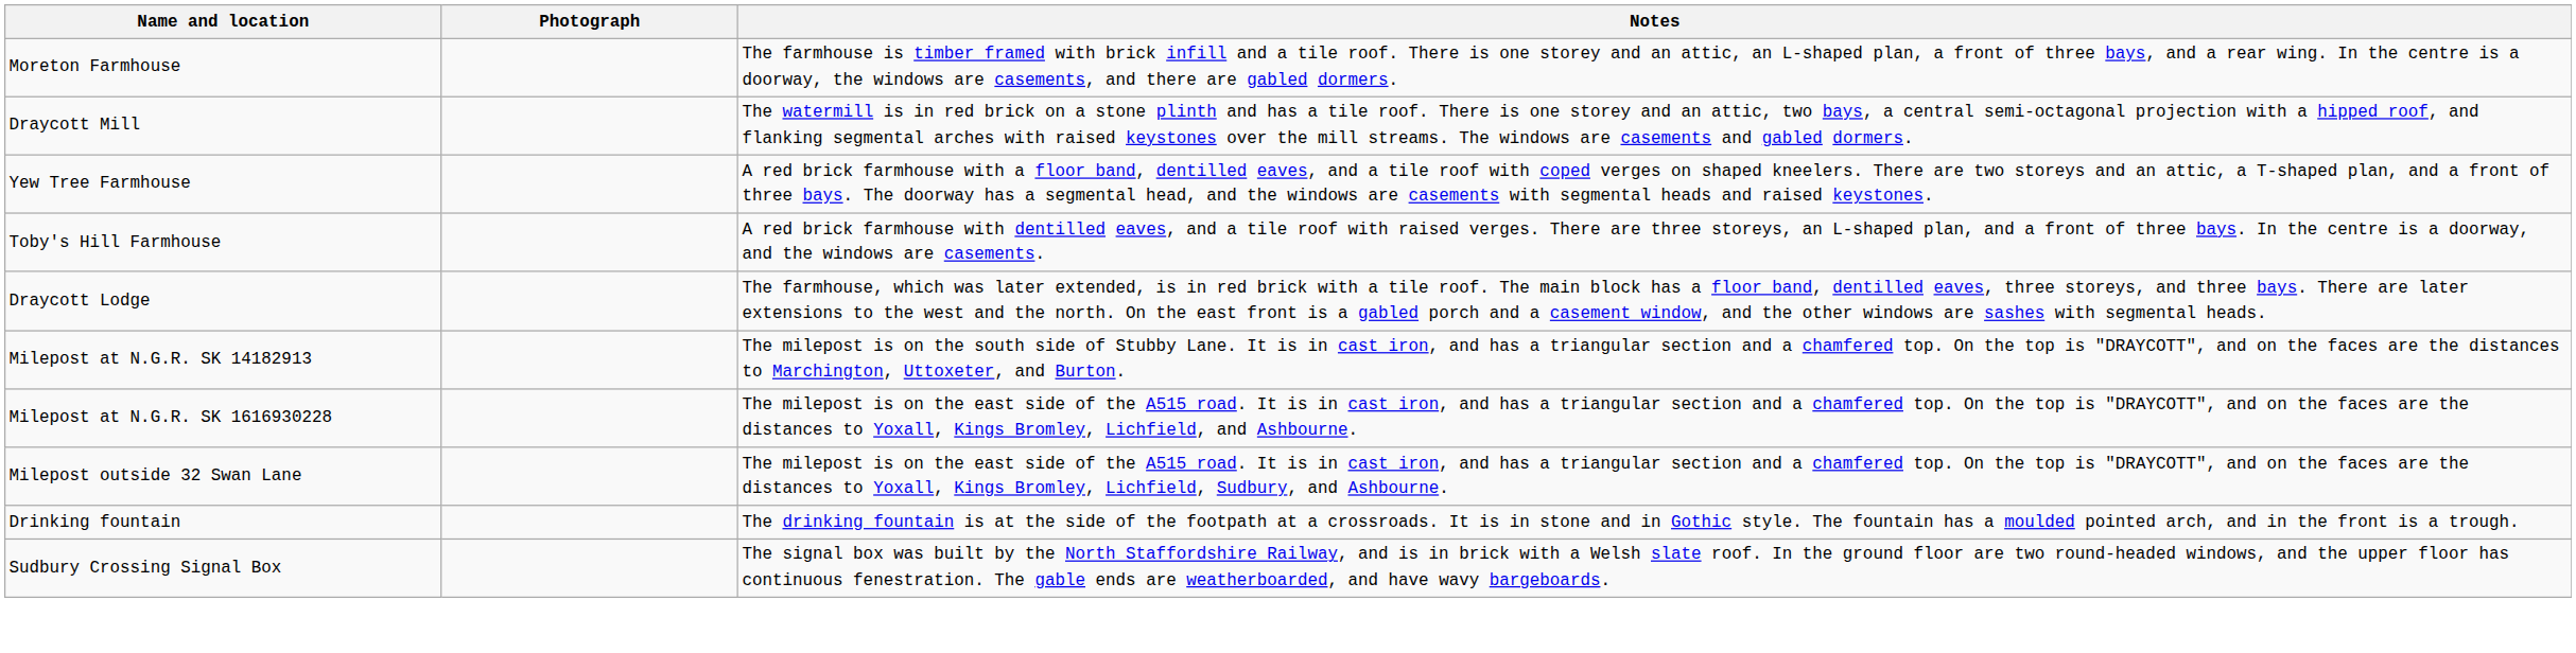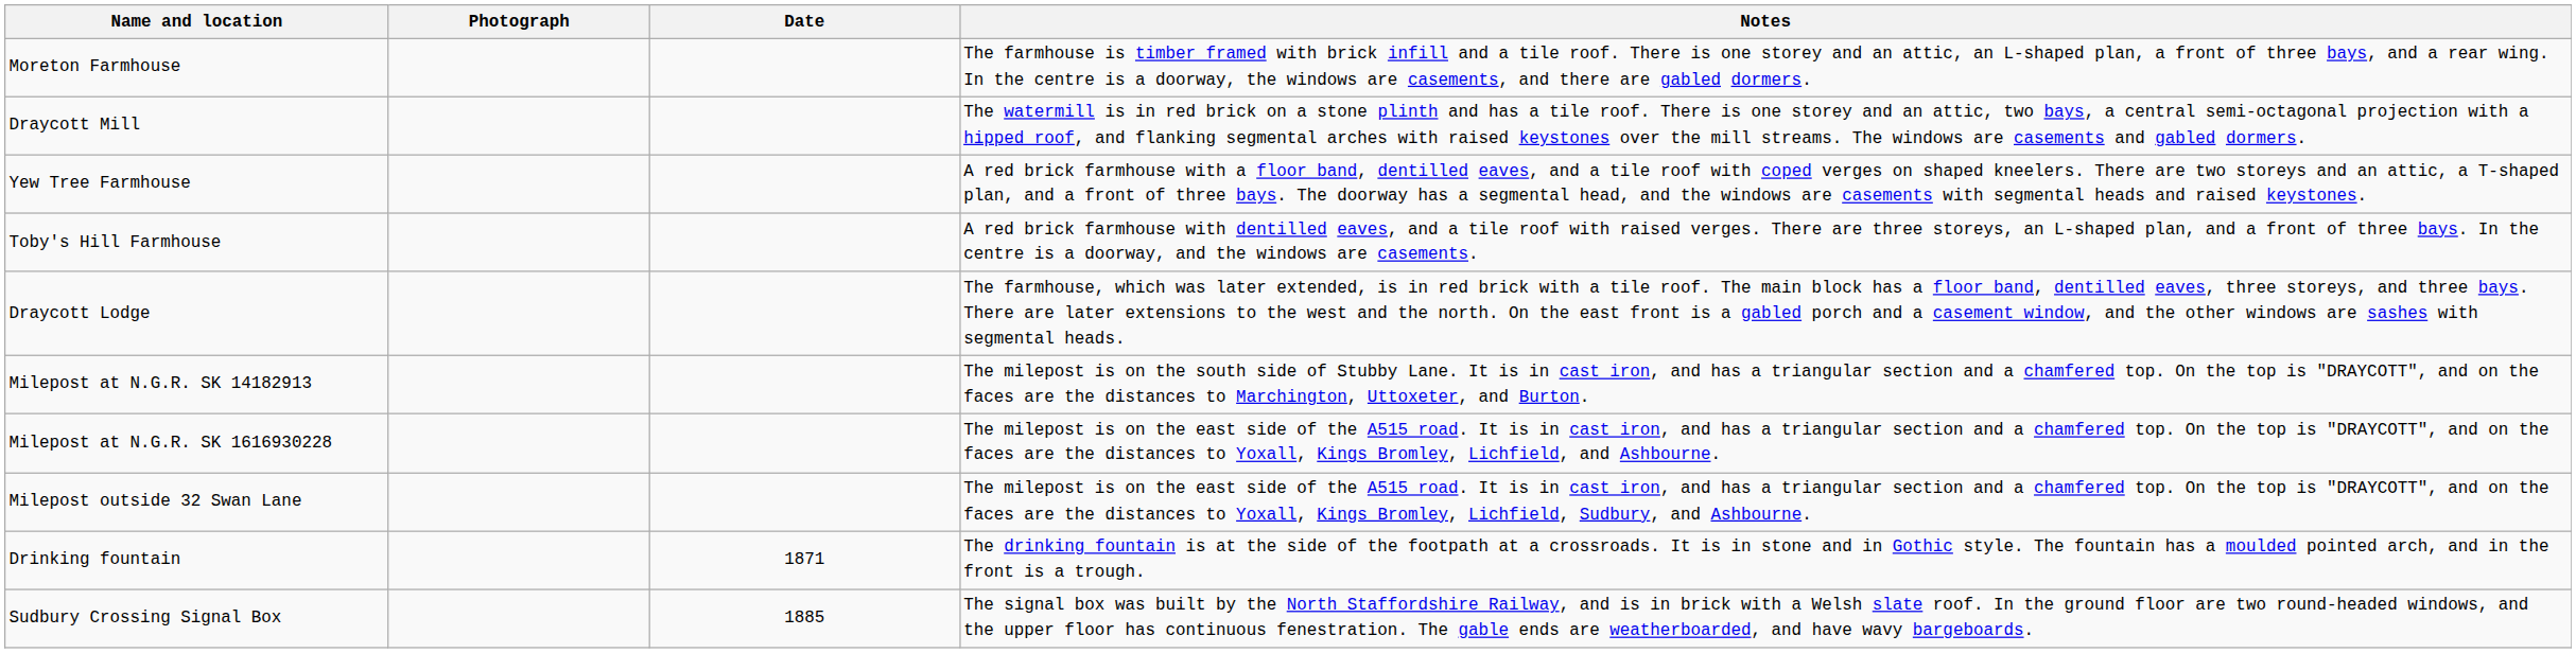 <table class="wikitable sortable plainrowheaders" style="width:100%;border:0px;text-align:left;line-height:150%;">
 <tr>
 <th scope="col"  style="width:150px">Name and location</th>
 <th scope="col"  style="width:100px" class="unsortable">Photograph</th>
+<th scope="col"  style="width:120px">Date</th>
 <th scope="col"  style="width:650px" class="unsortable">Notes</th>
 </tr>
 <tr>
 <td>Moreton Farmhouse<br><small></small></td>
 <td></td>
+<td align="center"></td>
 <td>The farmhouse is <a href='#'>timber framed</a> with brick <a href='#'>infill</a> and a tile roof.  There is one storey and an attic, an L-shaped plan, a front of three <a href='#'>bays</a>, and a rear wing.  In the centre is a doorway, the windows are <a href='#'>casements</a>, and there are <a href='#'>gabled</a> <a href='#'>dormers</a>.</td>
 </tr>
 <tr>
 <td>Draycott Mill<br><small></small></td>
 <td></td>
+<td align="center"></td>
 <td>The <a href='#'>watermill</a> is in red brick on a stone <a href='#'>plinth</a> and has a tile roof.  There is one storey and an attic, two <a href='#'>bays</a>, a central semi-octagonal projection with a <a href='#'>hipped roof</a>, and flanking segmental arches with raised <a href='#'>keystones</a> over the mill streams.  The windows are <a href='#'>casements</a> and <a href='#'>gabled</a> <a href='#'>dormers</a>.</td>
 </tr>
 <tr>
 <td>Yew Tree Farmhouse<br><small></small></td>
 <td></td>
+<td align="center"></td>
 <td>A red brick farmhouse with a <a href='#'>floor band</a>, <a href='#'>dentilled</a> <a href='#'>eaves</a>, and a tile roof with <a href='#'>coped</a> verges on shaped kneelers.  There are two storeys and an attic, a T-shaped plan, and a front of three <a href='#'>bays</a>.  The doorway has a segmental head, and the windows are <a href='#'>casements</a> with segmental heads and raised <a href='#'>keystones</a>.</td>
 </tr>
 <tr>
 <td>Toby's Hill Farmhouse<br><small></small></td>
 <td></td>
+<td align="center"></td>
 <td>A red brick farmhouse with <a href='#'>dentilled</a> <a href='#'>eaves</a>, and a tile roof with raised verges.  There are three storeys, an L-shaped plan, and a front of three <a href='#'>bays</a>.  In the centre is a doorway, and the windows are <a href='#'>casements</a>.</td>
 </tr>
 <tr>
 <td>Draycott Lodge<br><small></small></td>
 <td></td>
+<td align="center"></td>
 <td>The farmhouse, which was later extended, is in red brick with a tile roof.  The main block has a <a href='#'>floor band</a>, <a href='#'>dentilled</a> <a href='#'>eaves</a>, three storeys, and three <a href='#'>bays</a>.  There are later extensions to the west and the north.  On the east front is a <a href='#'>gabled</a> porch and a <a href='#'>casement window</a>, and the other windows are <a href='#'>sashes</a> with segmental heads.</td>
 </tr>
 <tr>
 <td>Milepost at N.G.R. SK 14182913<br><small></small></td>
 <td></td>
+<td align="center"></td>
 <td>The milepost is on the south side of Stubby Lane.  It is in <a href='#'>cast iron</a>, and has a triangular section and a <a href='#'>chamfered</a> top.  On the top is "DRAYCOTT", and on the faces are the distances to <a href='#'>Marchington</a>, <a href='#'>Uttoxeter</a>, and <a href='#'>Burton</a>.</td>
 </tr>
 <tr>
 <td>Milepost at N.G.R. SK 1616930228<br><small></small></td>
 <td></td>
+<td align="center"></td>
 <td>The milepost is on the east side of the <a href='#'>A515 road</a>.  It is in <a href='#'>cast iron</a>, and has a triangular section and a <a href='#'>chamfered</a> top.  On the top is "DRAYCOTT", and on the faces are the distances to <a href='#'>Yoxall</a>, <a href='#'>Kings Bromley</a>, <a href='#'>Lichfield</a>, and <a href='#'>Ashbourne</a>.</td>
 </tr>
 <tr>
 <td>Milepost outside 32 Swan Lane<br><small></small></td>
 <td></td>
+<td align="center"></td>
 <td>The milepost is on the east side of the <a href='#'>A515 road</a>.  It is in <a href='#'>cast iron</a>, and has a triangular section and a <a href='#'>chamfered</a> top.  On the top is "DRAYCOTT", and on the faces are the distances to <a href='#'>Yoxall</a>, <a href='#'>Kings Bromley</a>, <a href='#'>Lichfield</a>, <a href='#'>Sudbury</a>, and <a href='#'>Ashbourne</a>.</td>
 </tr>
 <tr>
 <td>Drinking fountain<br><small></small></td>
 <td></td>
+<td align="center">1871</td>
 <td>The <a href='#'>drinking fountain</a> is at the side of the footpath at a crossroads.  It is in stone and in <a href='#'>Gothic</a> style.  The fountain has a <a href='#'>moulded</a> pointed arch, and in the front is a trough.</td>
 </tr>
 <tr>
 <td>Sudbury Crossing Signal Box<br><small></small></td>
 <td></td>
+<td align="center">1885</td>
 <td>The signal box was built by the <a href='#'>North Staffordshire Railway</a>, and is in brick with a Welsh <a href='#'>slate</a> roof.  In the ground floor are two round-headed windows, and the upper floor has continuous fenestration.  The <a href='#'>gable</a> ends are <a href='#'>weatherboarded</a>, and have wavy <a href='#'>bargeboards</a>.</td>
 </tr>
 </table>
